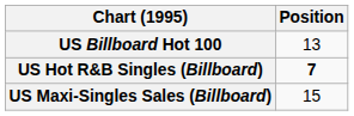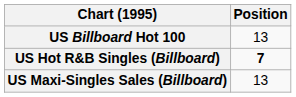 <table class="wikitable sortable plainrowheaders" style="text-align:center">
 <tr>
 <th scope="col">Chart (1995)</th>
 <th scope="col">Position</th>
 </tr>
 <tr>
 <th scope="row">US <em>Billboard</em> Hot 100</th>
 <td>13</td>
 </tr>
 <tr>
 <th scope="row">US Hot R&B Singles (<em>Billboard</em>)</th>
 <td><strong>7</strong></td>
 </tr>
 <tr>
 <th scope="row">US Maxi-Singles Sales (<em>Billboard</em>)</th>
-<td>15</td>
+<td>13</td>
 </tr>
 </table>
